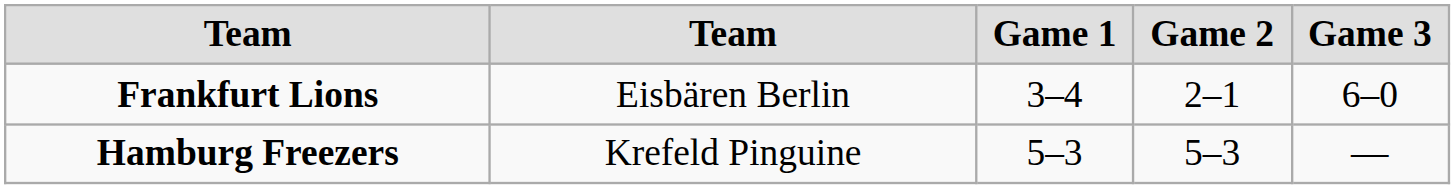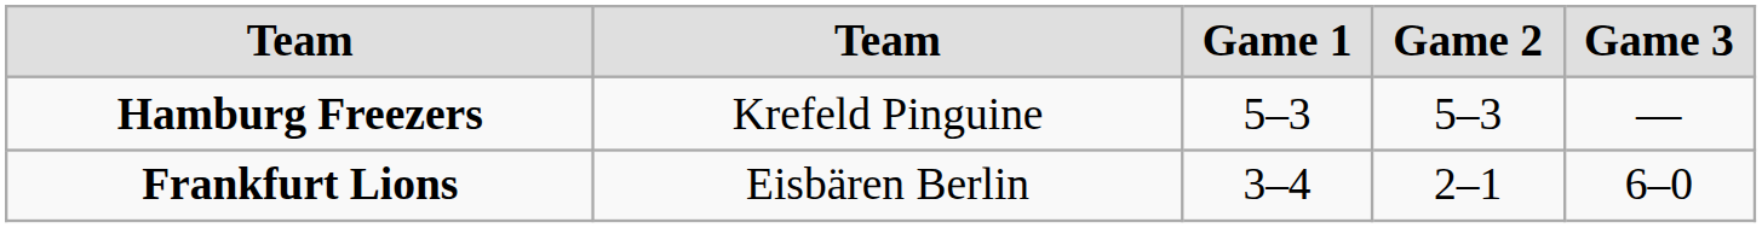 <table class="wikitable">
 <tr align="center">
 <td width="200" bgcolor="#dfdfdf"><strong>Team</strong></td>
 <td width="200" bgcolor="#dfdfdf"><strong>Team</strong></td>
 <td width="60" bgcolor="#dfdfdf"><strong>Game 1</strong></td>
 <td width="60" bgcolor="#dfdfdf"><strong>Game 2</strong></td>
 <td width="60" bgcolor="#dfdfdf"><strong>Game 3</strong></td>
 </tr>
 <tr align="center">
+<td><strong>Hamburg Freezers</strong></td>
+<td>Krefeld Pinguine</td>
+<td>5–3</td>
+<td>5–3</td>
+<td>—</td>
+</tr>
+<tr align="center">
 <td><strong>Frankfurt Lions</strong></td>
 <td>Eisbären Berlin</td>
 <td>3–4</td>
 <td>2–1</td>
 <td>6–0</td>
 </tr>
-<tr align="center">
-<td><strong>Hamburg Freezers</strong></td>
-<td>Krefeld Pinguine</td>
-<td>5–3</td>
-<td>5–3</td>
-<td>—</td>
-</tr>
 </table>
